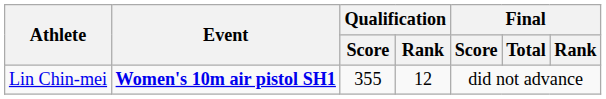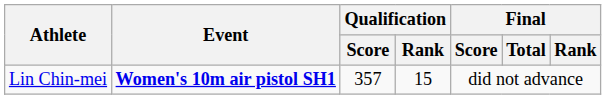 <table class=wikitable style="font-size:90%">
 <tr>
 <th rowspan="2">Athlete</th>
 <th rowspan="2">Event</th>
 <th colspan="2">Qualification</th>
 <th colspan="3">Final</th>
 </tr>
 <tr>
 <th>Score</th>
 <th>Rank</th>
 <th>Score</th>
 <th>Total</th>
 <th>Rank</th>
 </tr>
 <tr>
 <td><a href='#'>Lin Chin-mei</a></td>
 <td><strong><a href='#'>Women's 10m air pistol SH1</a></strong></td>
-<td align=center>355</td>
-<td align=center>12</td>
+<td align=center>357</td>
+<td align=center>15</td>
 <td align=center colspan="3">did not advance</td>
 </tr>
 </table>
